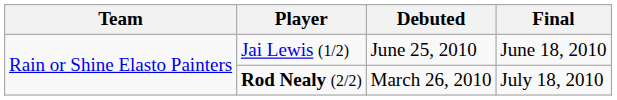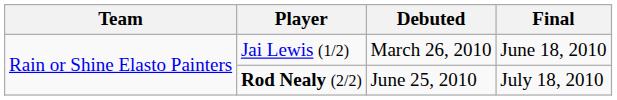 <table class=wikitable>
 <tr>
 <th>Team</th>
 <th>Player</th>
 <th>Debuted</th>
 <th>Final</th>
 </tr>
 <tr>
 <td rowspan=2><a href='#'>Rain or Shine Elasto Painters</a></td>
 <td><a href='#'>Jai Lewis</a> <small>(1/2)</small></td>
-<td>June 25, 2010</td>
+<td>March 26, 2010</td>
 <td>June 18, 2010</td>
 </tr>
 <tr>
 <td><strong>Rod Nealy</strong> <small>(2/2)</small></td>
-<td>March 26, 2010</td>
+<td>June 25, 2010</td>
 <td>July 18, 2010</td>
 </tr>
 </table>
